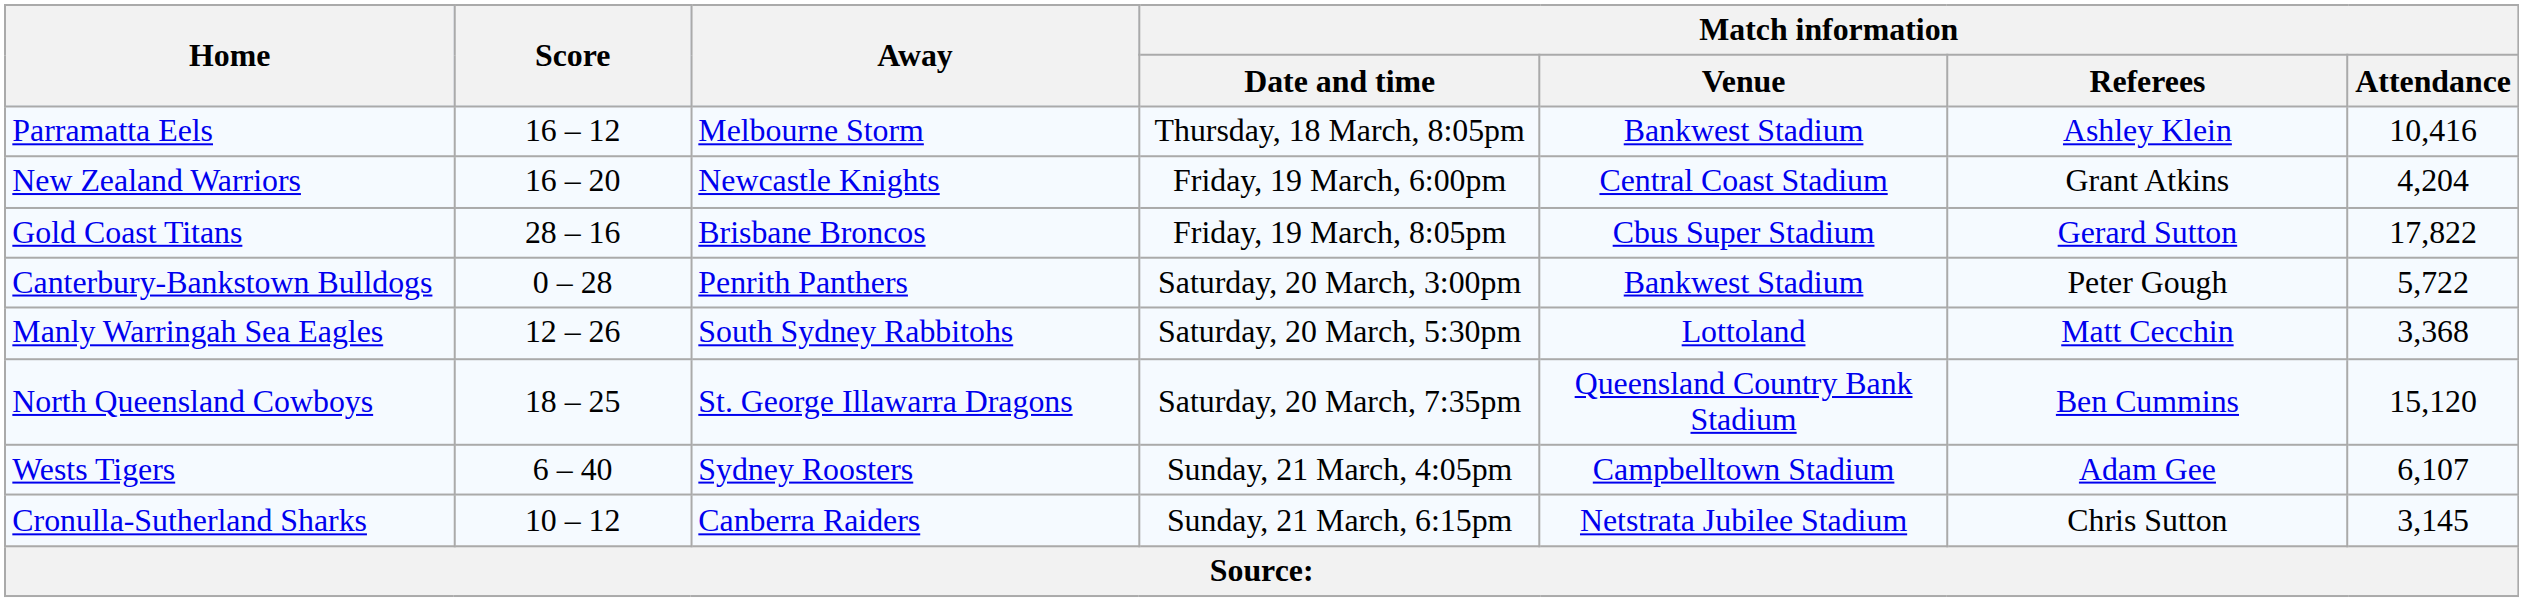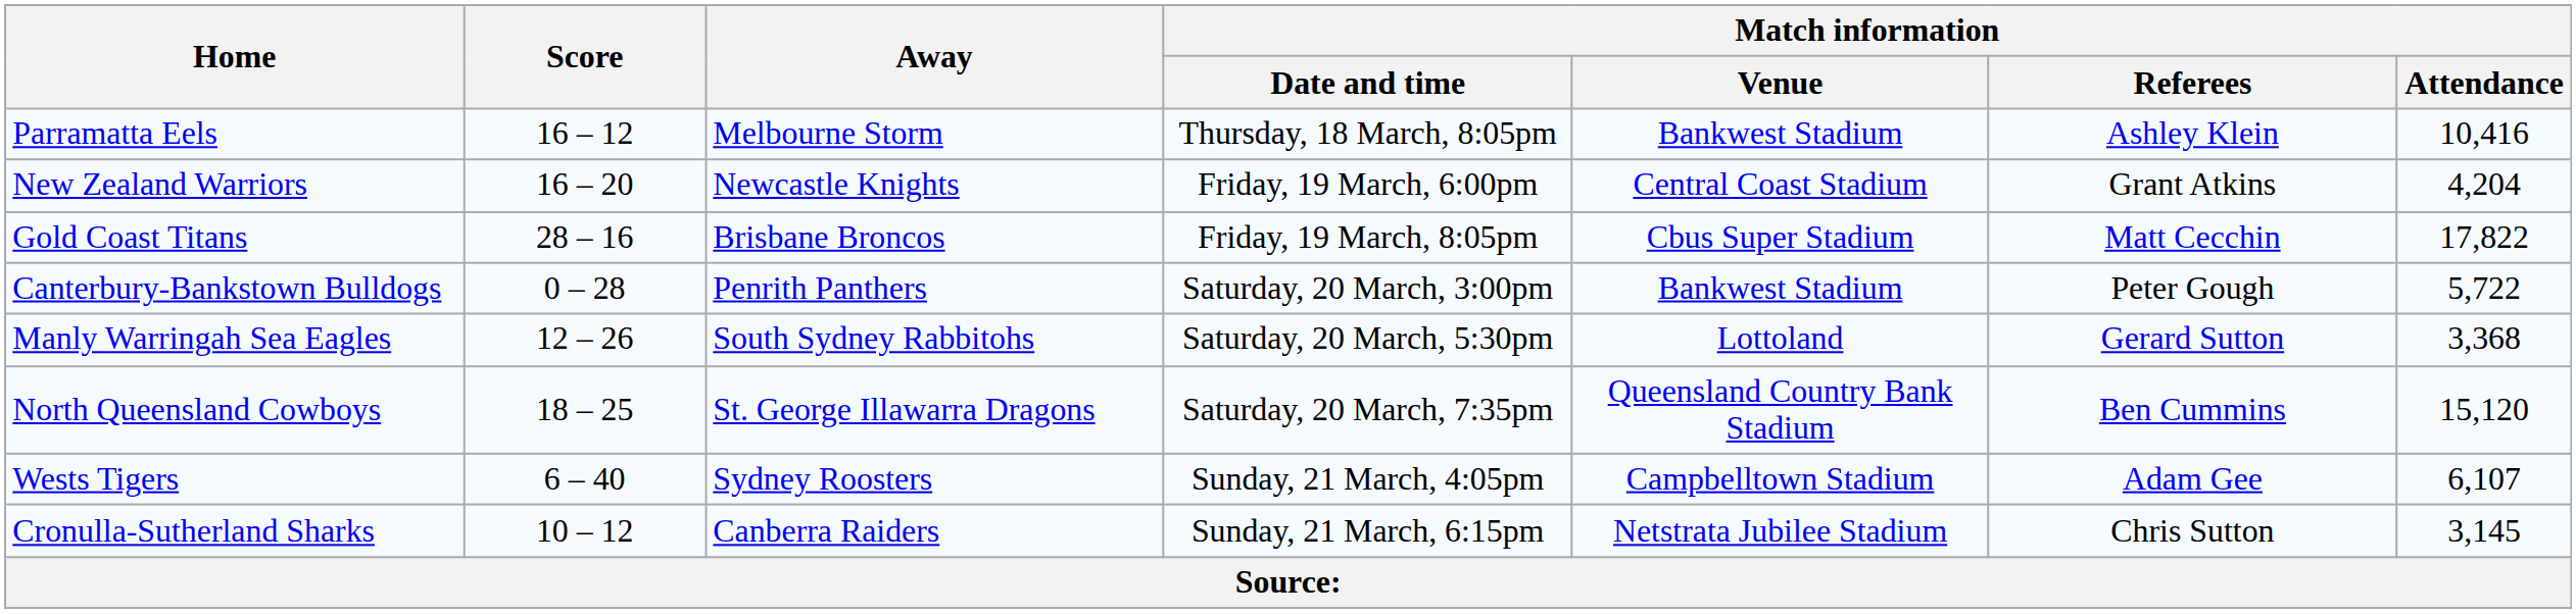 <table class="wikitable" style="border-collapse:collapse; text-align:center; width:100%;">
 <tr style="background:#c1d8ff;">
 <th rowspan="2" style="width:19%;">Home</th>
 <th rowspan="2" style="width:10%;">Score</th>
 <th rowspan="2" style="width:19%;">Away</th>
 <th colspan="6">Match information</th>
 </tr>
 <tr style="background:#efefef;">
 <th width="17%">Date and time</th>
 <th width="17%">Venue</th>
 <th width="17%">Referees</th>
 <th width="5%">Attendance</th>
 </tr>
 <tr style="text-align:center; background:#f5faff;">
 <td align="left"> <a href='#'>Parramatta Eels</a></td>
 <td>16 – 12</td>
 <td align="left"> <a href='#'>Melbourne Storm</a></td>
 <td>Thursday, 18 March, 8:05pm</td>
 <td><a href='#'>Bankwest Stadium</a></td>
 <td><a href='#'>Ashley Klein</a></td>
 <td>10,416</td>
 </tr>
 <tr style="text-align:center; background:#f5faff;">
 <td align="left"> <a href='#'>New Zealand Warriors</a></td>
 <td>16 – 20</td>
 <td align="left"> <a href='#'>Newcastle Knights</a></td>
 <td>Friday, 19 March, 6:00pm</td>
 <td><a href='#'>Central Coast Stadium</a></td>
 <td>Grant Atkins</td>
 <td>4,204</td>
 </tr>
 <tr style="text-align:center; background:#f5faff;">
 <td align="left"> <a href='#'>Gold Coast Titans</a></td>
 <td>28 – 16</td>
 <td align="left"> <a href='#'>Brisbane Broncos</a></td>
 <td>Friday, 19 March, 8:05pm</td>
 <td><a href='#'>Cbus Super Stadium</a></td>
-<td><a href='#'>Gerard Sutton</a></td>
+<td><a href='#'>Matt Cecchin</a></td>
 <td>17,822</td>
 </tr>
 <tr style="text-align:center; background:#f5faff;">
 <td align="left"> <a href='#'>Canterbury-Bankstown Bulldogs</a></td>
 <td>0 – 28</td>
 <td align="left"> <a href='#'>Penrith Panthers</a></td>
 <td>Saturday, 20 March, 3:00pm</td>
 <td><a href='#'>Bankwest Stadium</a></td>
 <td>Peter Gough</td>
 <td>5,722</td>
 </tr>
 <tr style="text-align:center; background:#f5faff;">
 <td align="left"> <a href='#'>Manly Warringah Sea Eagles</a></td>
 <td>12 – 26</td>
 <td align="left"> <a href='#'>South Sydney Rabbitohs</a></td>
 <td>Saturday, 20 March, 5:30pm</td>
 <td><a href='#'>Lottoland</a></td>
-<td><a href='#'>Matt Cecchin</a></td>
+<td><a href='#'>Gerard Sutton</a></td>
 <td>3,368</td>
 </tr>
 <tr style="text-align:center; background:#f5faff;">
 <td align="left"> <a href='#'>North Queensland Cowboys</a></td>
 <td>18 – 25</td>
 <td align="left"> <a href='#'>St. George Illawarra Dragons</a></td>
 <td>Saturday, 20 March, 7:35pm</td>
 <td><a href='#'>Queensland Country Bank Stadium</a></td>
 <td><a href='#'>Ben Cummins</a></td>
 <td>15,120</td>
 </tr>
 <tr style="text-align:center; background:#f5faff;">
 <td align="left"> <a href='#'>Wests Tigers</a></td>
 <td>6 – 40</td>
 <td align="left"> <a href='#'>Sydney Roosters</a></td>
 <td>Sunday, 21 March, 4:05pm</td>
 <td><a href='#'>Campbelltown Stadium</a></td>
 <td><a href='#'>Adam Gee</a></td>
 <td>6,107</td>
 </tr>
 <tr style="text-align:center; background:#f5faff;">
 <td align="left"> <a href='#'>Cronulla-Sutherland Sharks</a></td>
 <td>10 – 12</td>
 <td align="left"> <a href='#'>Canberra Raiders</a></td>
 <td>Sunday, 21 March, 6:15pm</td>
 <td><a href='#'>Netstrata Jubilee Stadium</a></td>
 <td>Chris Sutton</td>
 <td>3,145</td>
 </tr>
 <tr>
 <th colspan="7">Source:</th>
 </tr>
 </table>
